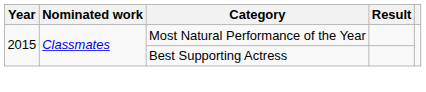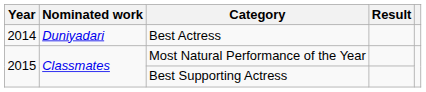 <table class="wikitable">
 <tr>
 <th>Year</th>
 <th>Nominated work</th>
 <th>Category</th>
 <th>Result</th>
 <th></th>
+</tr>
+<tr>
+<td>2014</td>
+<td><em><a href='#'>Duniyadari</a></em></td>
+<td>Best Actress</td>
+<td></td>
+<td></td>
 </tr>
 <tr>
 <td rowspan="2">2015</td>
 <td rowspan="2"><em><a href='#'>Classmates</a></em></td>
 <td>Most Natural Performance of the Year</td>
 <td></td>
 <td rowspan="2"></td>
 </tr>
 <tr>
 <td>Best Supporting Actress</td>
 <td></td>
 </tr>
 </table>
